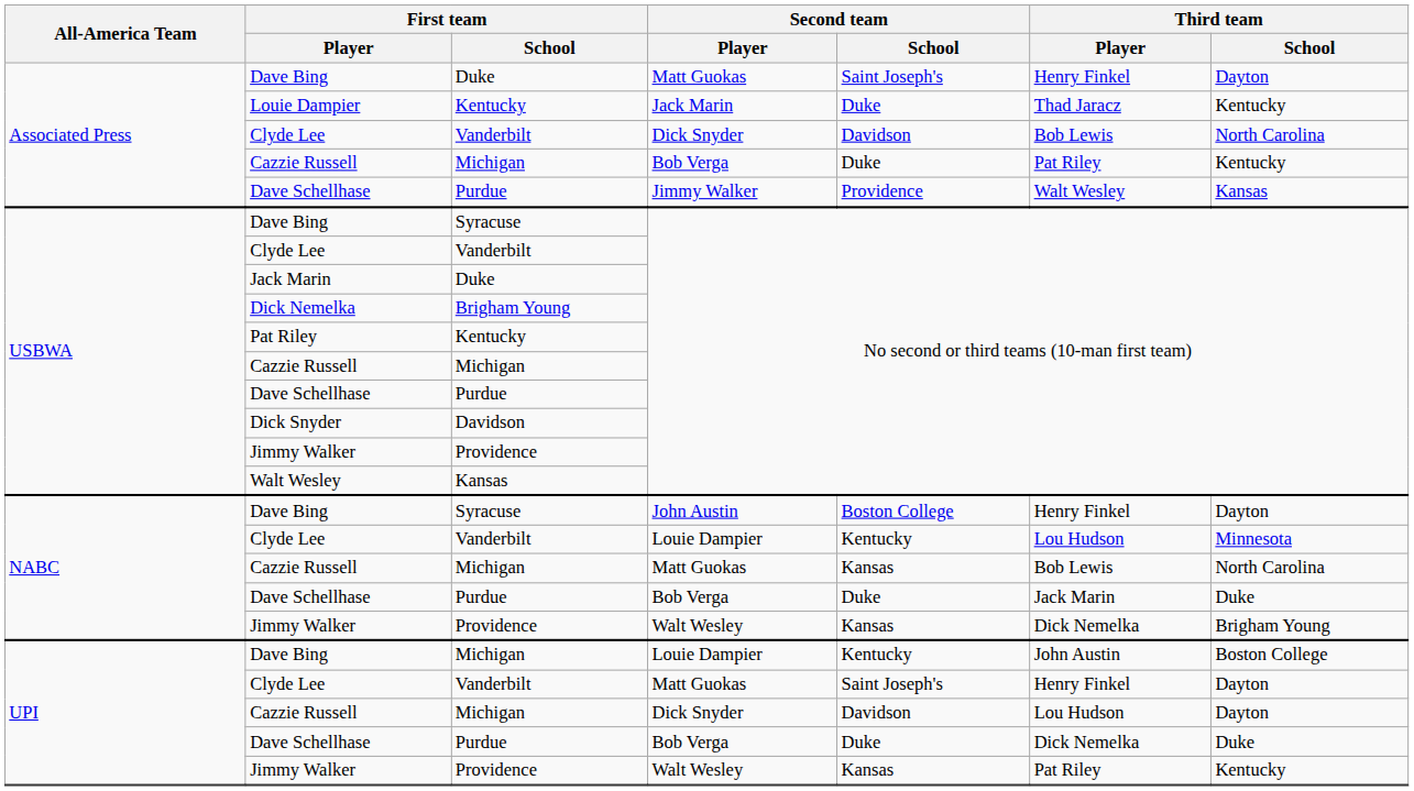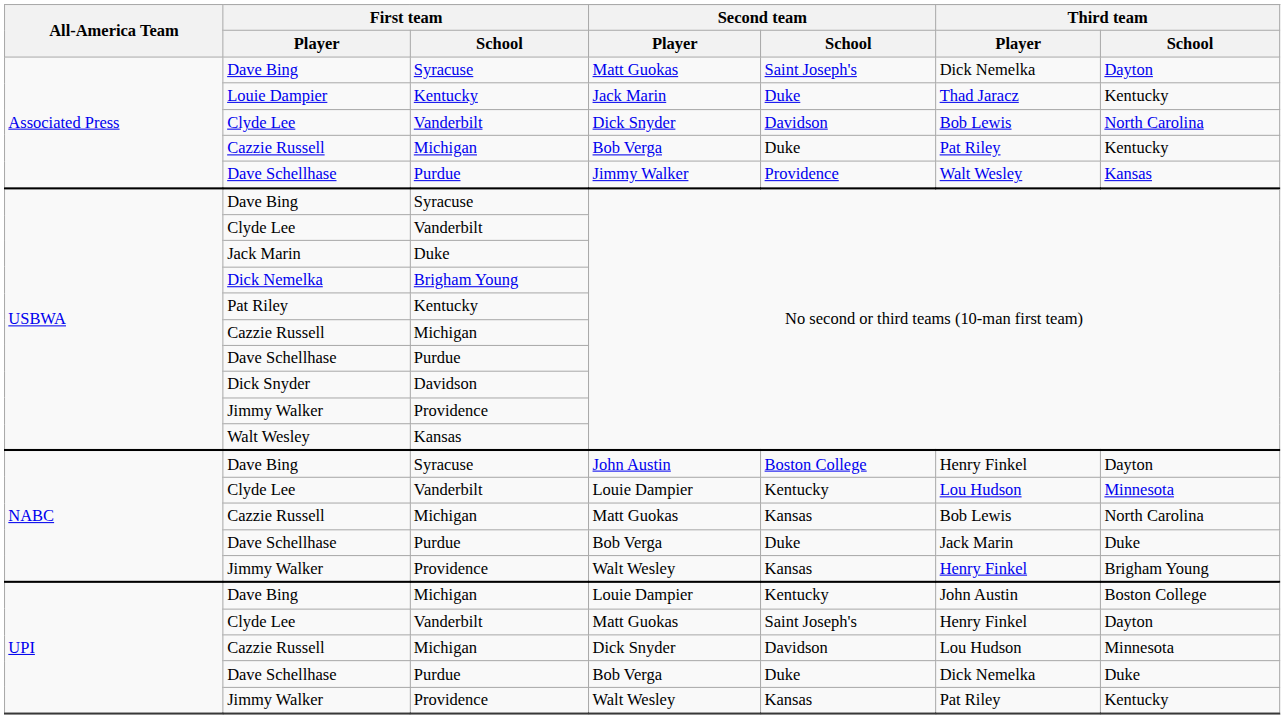 <table class="wikitable" style="width:98%;">
 <tr>
 <th rowspan=3>All-America Team</th>
 </tr>
 <tr>
 <th colspan=2>First team</th>
 <th colspan=2>Second team</th>
 <th colspan=2>Third team</th>
 </tr>
 <tr>
 <th>Player</th>
 <th>School</th>
 <th>Player</th>
 <th>School</th>
 <th>Player</th>
 <th>School</th>
 </tr>
 <tr>
 <td rowspan=5><a href='#'>Associated Press</a></td>
 <td><a href='#'>Dave Bing</a></td>
-<td>Duke</td>
+<td><a href='#'>Syracuse</a></td>
 <td><a href='#'>Matt Guokas</a></td>
 <td><a href='#'>Saint Joseph's</a></td>
-<td><a href='#'>Henry Finkel</a></td>
+<td>Dick Nemelka</td>
 <td><a href='#'>Dayton</a></td>
 </tr>
 <tr>
 <td><a href='#'>Louie Dampier</a></td>
 <td><a href='#'>Kentucky</a></td>
 <td><a href='#'>Jack Marin</a></td>
 <td><a href='#'>Duke</a></td>
 <td><a href='#'>Thad Jaracz</a></td>
 <td>Kentucky</td>
 </tr>
 <tr>
 <td><a href='#'>Clyde Lee</a></td>
 <td><a href='#'>Vanderbilt</a></td>
 <td><a href='#'>Dick Snyder</a></td>
 <td><a href='#'>Davidson</a></td>
 <td><a href='#'>Bob Lewis</a></td>
 <td><a href='#'>North Carolina</a></td>
 </tr>
 <tr>
 <td><a href='#'>Cazzie Russell</a></td>
 <td><a href='#'>Michigan</a></td>
 <td><a href='#'>Bob Verga</a></td>
 <td>Duke</td>
 <td><a href='#'>Pat Riley</a></td>
 <td>Kentucky</td>
 </tr>
 <tr>
 <td><a href='#'>Dave Schellhase</a></td>
 <td><a href='#'>Purdue</a></td>
 <td><a href='#'>Jimmy Walker</a></td>
 <td><a href='#'>Providence</a></td>
 <td><a href='#'>Walt Wesley</a></td>
 <td><a href='#'>Kansas</a></td>
 </tr>
 <tr style = "border-top:2px solid black;">
 <td rowspan=10><a href='#'>USBWA</a></td>
 <td>Dave Bing</td>
 <td>Syracuse</td>
 <td rowspan=10 colspan=6 align=center>No second or third teams (10-man first team)</td>
 </tr>
 <tr>
 <td>Clyde Lee</td>
 <td>Vanderbilt</td>
 </tr>
 <tr>
 <td>Jack Marin</td>
 <td>Duke</td>
 </tr>
 <tr>
 <td><a href='#'>Dick Nemelka</a></td>
 <td><a href='#'>Brigham Young</a></td>
 </tr>
 <tr>
 <td>Pat Riley</td>
 <td>Kentucky</td>
 </tr>
 <tr>
 <td>Cazzie Russell</td>
 <td>Michigan</td>
 </tr>
 <tr>
 <td>Dave Schellhase</td>
 <td>Purdue</td>
 </tr>
 <tr>
 <td>Dick Snyder</td>
 <td>Davidson</td>
 </tr>
 <tr>
 <td>Jimmy Walker</td>
 <td>Providence</td>
 </tr>
 <tr>
 <td>Walt Wesley</td>
 <td>Kansas</td>
 </tr>
 <tr style = "border-top:2px solid black;">
 <td rowspan=5><a href='#'>NABC</a></td>
 <td>Dave Bing</td>
 <td>Syracuse</td>
 <td><a href='#'>John Austin</a></td>
 <td><a href='#'>Boston College</a></td>
 <td>Henry Finkel</td>
 <td>Dayton</td>
 </tr>
 <tr>
 <td>Clyde Lee</td>
 <td>Vanderbilt</td>
 <td>Louie Dampier</td>
 <td>Kentucky</td>
 <td><a href='#'>Lou Hudson</a></td>
 <td><a href='#'>Minnesota</a></td>
 </tr>
 <tr>
 <td>Cazzie Russell</td>
 <td>Michigan</td>
 <td>Matt Guokas</td>
 <td>Kansas</td>
 <td>Bob Lewis</td>
 <td>North Carolina</td>
 </tr>
 <tr>
 <td>Dave Schellhase</td>
 <td>Purdue</td>
 <td>Bob Verga</td>
 <td>Duke</td>
 <td>Jack Marin</td>
 <td>Duke</td>
 </tr>
 <tr>
 <td>Jimmy Walker</td>
 <td>Providence</td>
 <td>Walt Wesley</td>
 <td>Kansas</td>
-<td>Dick Nemelka</td>
+<td><a href='#'>Henry Finkel</a></td>
 <td>Brigham Young</td>
 </tr>
 <tr style = "border-top:2px solid black;">
 <td rowspan=5><a href='#'>UPI</a></td>
 <td>Dave Bing</td>
 <td>Michigan</td>
 <td>Louie Dampier</td>
 <td>Kentucky</td>
 <td>John Austin</td>
 <td>Boston College</td>
 </tr>
 <tr>
 <td>Clyde Lee</td>
 <td>Vanderbilt</td>
 <td>Matt Guokas</td>
 <td>Saint Joseph's</td>
 <td>Henry Finkel</td>
 <td>Dayton</td>
 </tr>
 <tr>
 <td>Cazzie Russell</td>
 <td>Michigan</td>
 <td>Dick Snyder</td>
 <td>Davidson</td>
 <td>Lou Hudson</td>
-<td>Dayton</td>
+<td>Minnesota</td>
 </tr>
 <tr>
 <td>Dave Schellhase</td>
 <td>Purdue</td>
 <td>Bob Verga</td>
 <td>Duke</td>
 <td>Dick Nemelka</td>
 <td>Duke</td>
 </tr>
 <tr>
 <td>Jimmy Walker</td>
 <td>Providence</td>
 <td>Walt Wesley</td>
 <td>Kansas</td>
 <td>Pat Riley</td>
 <td>Kentucky</td>
 </tr>
 <tr style = "border-top:2px solid black;">
 </tr>
 </table>
